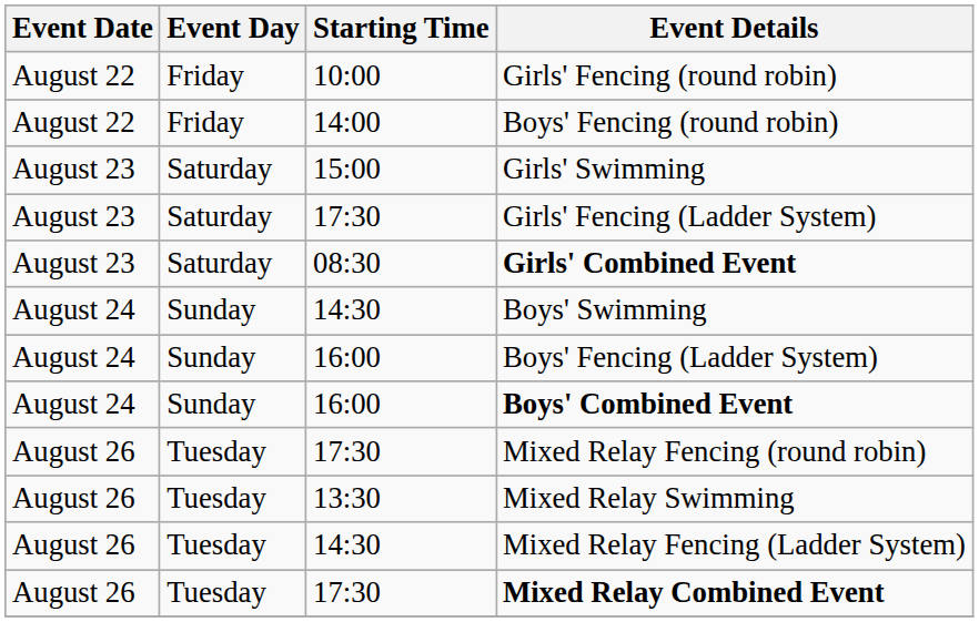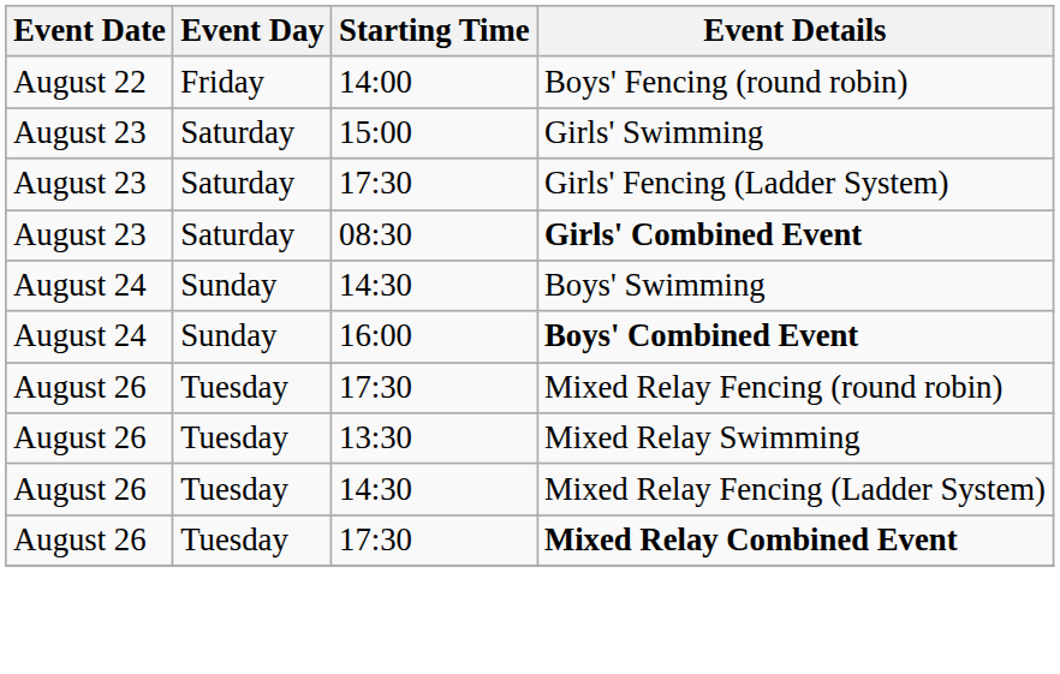 <table class="wikitable">
 <tr>
 <th>Event Date</th>
 <th>Event Day</th>
 <th>Starting Time</th>
 <th>Event Details</th>
-</tr>
-<tr>
-<td>August 22</td>
-<td>Friday</td>
-<td>10:00</td>
-<td>Girls' Fencing (round robin)</td>
 </tr>
 <tr>
 <td>August 22</td>
 <td>Friday</td>
 <td>14:00</td>
 <td>Boys' Fencing (round robin)</td>
 </tr>
 <tr>
 <td>August 23</td>
 <td>Saturday</td>
 <td>15:00</td>
 <td>Girls' Swimming</td>
 </tr>
 <tr>
 <td>August 23</td>
 <td>Saturday</td>
 <td>17:30</td>
 <td>Girls' Fencing (Ladder System)</td>
 </tr>
 <tr>
 <td>August 23</td>
 <td>Saturday</td>
 <td>08:30</td>
 <td><strong>Girls' Combined Event</strong></td>
 </tr>
 <tr>
 <td>August 24</td>
 <td>Sunday</td>
 <td>14:30</td>
 <td>Boys' Swimming</td>
 </tr>
 <tr>
 <td>August 24</td>
 <td>Sunday</td>
 <td>16:00</td>
-<td>Boys' Fencing (Ladder System)</td>
-</tr>
-<tr>
-<td>August 24</td>
-<td>Sunday</td>
-<td>16:00</td>
 <td><strong>Boys' Combined Event</strong></td>
 </tr>
 <tr>
 <td>August 26</td>
 <td>Tuesday</td>
 <td>17:30</td>
 <td>Mixed Relay Fencing (round robin)</td>
 </tr>
 <tr>
 <td>August 26</td>
 <td>Tuesday</td>
 <td>13:30</td>
 <td>Mixed Relay Swimming</td>
 </tr>
 <tr>
 <td>August 26</td>
 <td>Tuesday</td>
 <td>14:30</td>
 <td>Mixed Relay Fencing (Ladder System)</td>
 </tr>
 <tr>
 <td>August 26</td>
 <td>Tuesday</td>
 <td>17:30</td>
 <td><strong>Mixed Relay Combined Event</strong></td>
 </tr>
 <tr>
 </tr>
 </table>
